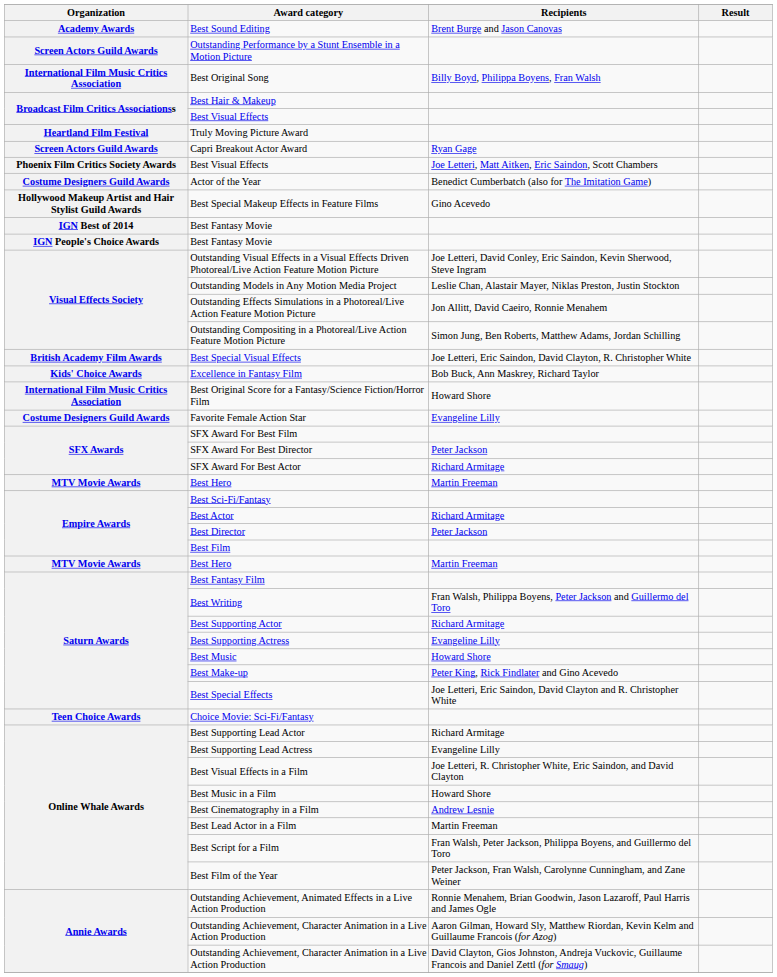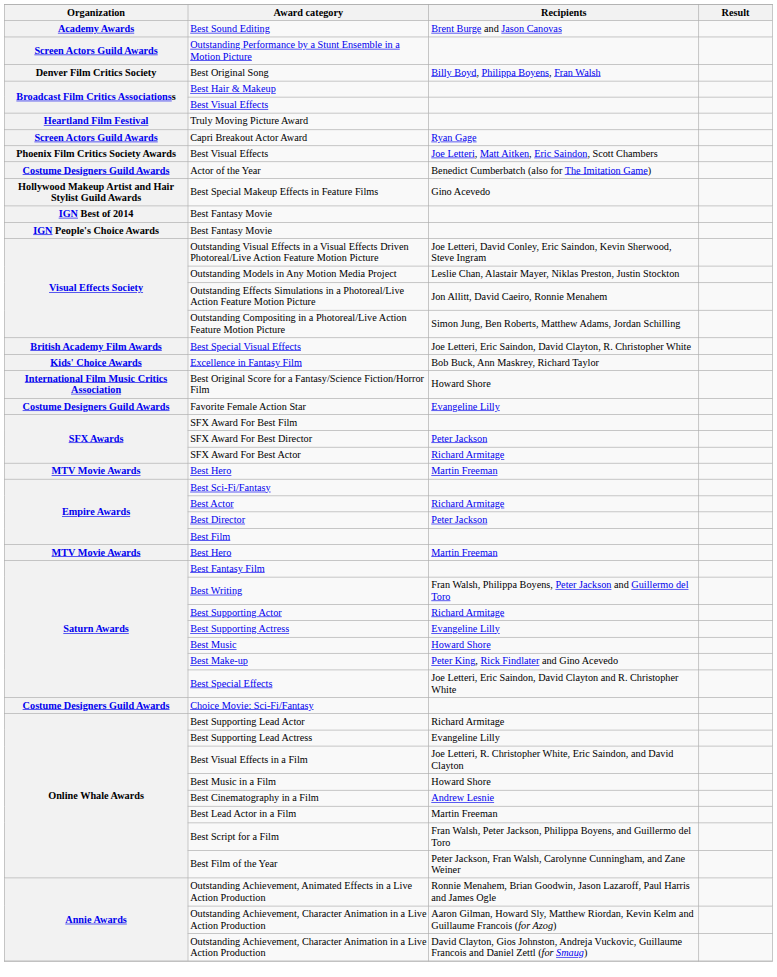 <table class="wikitable" width="95%" cellpadding="5">
 <tr bgcolor="#CCCCCC" align="center">
 </tr>
 <tr>
 <th width=120>Organization</th>
 <th width=160>Award category</th>
 <th width=180>Recipients</th>
 <th width="10">Result</th>
 </tr>
 <tr>
 <th><a href='#'>Academy Awards</a></th>
 <td><a href='#'>Best Sound Editing</a></td>
 <td><a href='#'>Brent Burge</a> and <a href='#'>Jason Canovas</a></td>
 <td></td>
 </tr>
 <tr>
 <th><a href='#'>Screen Actors Guild Awards</a></th>
 <td><a href='#'>Outstanding Performance by a Stunt Ensemble in a Motion Picture</a></td>
 <td></td>
 <td></td>
 </tr>
 <tr>
-<th><a href='#'>International Film Music Critics Association</a></th>
+<th>Denver Film Critics Society</th>
 <td>Best Original Song</td>
 <td><a href='#'>Billy Boyd</a>, <a href='#'>Philippa Boyens</a>, <a href='#'>Fran Walsh</a></td>
 <td></td>
 </tr>
 <tr>
 <th rowspan="2"><a href='#'>Broadcast Film Critics Associations</a>s</th>
 <td><a href='#'>Best Hair & Makeup</a></td>
 <td></td>
 <td></td>
 </tr>
 <tr>
 <td><a href='#'>Best Visual Effects</a></td>
 <td></td>
 <td></td>
 </tr>
 <tr>
 <th><a href='#'>Heartland Film Festival</a></th>
 <td>Truly Moving Picture Award</td>
 <td></td>
 <td></td>
 </tr>
 <tr>
 <th><a href='#'>Screen Actors Guild Awards</a></th>
 <td>Capri Breakout Actor Award</td>
 <td><a href='#'>Ryan Gage</a></td>
 <td></td>
 </tr>
 <tr>
 <th>Phoenix Film Critics Society Awards</th>
 <td>Best Visual Effects</td>
 <td><a href='#'>Joe Letteri</a>, <a href='#'>Matt Aitken</a>, <a href='#'>Eric Saindon</a>, Scott Chambers</td>
 <td></td>
 </tr>
 <tr>
 <th><a href='#'>Costume Designers Guild Awards</a></th>
 <td>Actor of the Year</td>
 <td>Benedict Cumberbatch (also for <a href='#'>The Imitation Game</a>)</td>
 <td></td>
 </tr>
 <tr>
 <th>Hollywood Makeup Artist and Hair Stylist Guild Awards</th>
 <td>Best Special Makeup Effects in Feature Films</td>
 <td>Gino Acevedo</td>
 <td></td>
 </tr>
 <tr>
 <th><a href='#'>IGN</a> Best of 2014</th>
 <td>Best Fantasy Movie</td>
 <td></td>
 <td></td>
 </tr>
 <tr>
 <th><a href='#'>IGN</a> People's Choice Awards</th>
 <td>Best Fantasy Movie</td>
 <td></td>
 <td></td>
 </tr>
 <tr>
 <th rowspan="4"><a href='#'>Visual Effects Society</a></th>
 <td>Outstanding Visual Effects in a Visual Effects Driven Photoreal/Live Action Feature Motion Picture</td>
 <td>Joe Letteri, David Conley, Eric Saindon, Kevin Sherwood, Steve Ingram</td>
 <td></td>
 </tr>
 <tr>
 <td>Outstanding Models in Any Motion Media Project</td>
 <td>Leslie Chan, Alastair Mayer, Niklas Preston, Justin Stockton</td>
 <td></td>
 </tr>
 <tr>
 <td>Outstanding Effects Simulations in a Photoreal/Live Action Feature Motion Picture</td>
 <td>Jon Allitt, David Caeiro, Ronnie Menahem</td>
 <td></td>
 </tr>
 <tr>
 <td>Outstanding Compositing in a Photoreal/Live Action Feature Motion Picture</td>
 <td>Simon Jung, Ben Roberts, Matthew Adams, Jordan Schilling</td>
 <td></td>
 </tr>
 <tr>
 <th><a href='#'>British Academy Film Awards</a></th>
 <td><a href='#'>Best Special Visual Effects</a></td>
 <td>Joe Letteri, Eric Saindon, David Clayton, R. Christopher White</td>
 <td></td>
 </tr>
 <tr>
 <th><a href='#'>Kids' Choice Awards</a></th>
 <td><a href='#'>Excellence in Fantasy Film</a></td>
 <td>Bob Buck, Ann Maskrey, Richard Taylor</td>
 <td></td>
 </tr>
 <tr>
 <th><a href='#'>International Film Music Critics Association</a></th>
 <td>Best Original Score for a Fantasy/Science Fiction/Horror Film</td>
 <td>Howard Shore</td>
 <td></td>
 </tr>
 <tr>
 <th><a href='#'>Costume Designers Guild Awards</a></th>
 <td>Favorite Female Action Star</td>
 <td><a href='#'>Evangeline Lilly</a></td>
 <td></td>
 </tr>
 <tr>
 <th rowspan="3"><a href='#'>SFX Awards</a></th>
 <td>SFX Award For Best Film</td>
 <td></td>
 <td></td>
 </tr>
 <tr>
 <td>SFX Award For Best Director</td>
 <td><a href='#'>Peter Jackson</a></td>
 <td></td>
 </tr>
 <tr>
 <td>SFX Award For Best Actor</td>
 <td><a href='#'>Richard Armitage</a></td>
 <td></td>
 </tr>
 <tr>
 <th><a href='#'>MTV Movie Awards</a></th>
 <td><a href='#'>Best Hero</a></td>
 <td><a href='#'>Martin Freeman</a></td>
 <td></td>
 </tr>
 <tr>
 <th rowspan="4"><a href='#'>Empire Awards</a></th>
 <td><a href='#'>Best Sci-Fi/Fantasy</a></td>
 <td></td>
 <td></td>
 </tr>
 <tr>
 <td><a href='#'>Best Actor</a></td>
 <td><a href='#'>Richard Armitage</a></td>
 <td></td>
 </tr>
 <tr>
 <td><a href='#'>Best Director</a></td>
 <td><a href='#'>Peter Jackson</a></td>
 <td></td>
 </tr>
 <tr>
 <td><a href='#'>Best Film</a></td>
 <td></td>
 <td></td>
 </tr>
 <tr>
 <th><a href='#'>MTV Movie Awards</a></th>
 <td><a href='#'>Best Hero</a></td>
 <td><a href='#'>Martin Freeman</a></td>
 <td></td>
 </tr>
 <tr>
 <th rowspan="7"><a href='#'>Saturn Awards</a></th>
 <td><a href='#'>Best Fantasy Film</a></td>
 <td></td>
 <td></td>
 </tr>
 <tr>
 <td><a href='#'>Best Writing</a></td>
 <td>Fran Walsh, Philippa Boyens, <a href='#'>Peter Jackson</a> and <a href='#'>Guillermo del Toro</a></td>
 <td></td>
 </tr>
 <tr>
 <td><a href='#'>Best Supporting Actor</a></td>
 <td><a href='#'>Richard Armitage</a></td>
 <td></td>
 </tr>
 <tr>
 <td><a href='#'>Best Supporting Actress</a></td>
 <td><a href='#'>Evangeline Lilly</a></td>
 <td></td>
 </tr>
 <tr>
 <td><a href='#'>Best Music</a></td>
 <td><a href='#'>Howard Shore</a></td>
 <td></td>
 </tr>
 <tr>
 <td><a href='#'>Best Make-up</a></td>
 <td><a href='#'>Peter King</a>, <a href='#'>Rick Findlater</a> and Gino Acevedo</td>
 <td></td>
 </tr>
 <tr>
 <td><a href='#'>Best Special Effects</a></td>
 <td>Joe Letteri, Eric Saindon, David Clayton and R. Christopher White</td>
 <td></td>
 </tr>
 <tr>
-<th><a href='#'>Teen Choice Awards</a></th>
+<th><a href='#'>Costume Designers Guild Awards</a></th>
 <td><a href='#'>Choice Movie: Sci-Fi/Fantasy</a></td>
 <td></td>
 <td></td>
 </tr>
 <tr>
 <th rowspan="8">Online Whale Awards</th>
 <td>Best Supporting Lead Actor</td>
 <td>Richard Armitage</td>
 <td></td>
 </tr>
 <tr>
 <td>Best Supporting Lead Actress</td>
 <td>Evangeline Lilly</td>
 <td></td>
 </tr>
 <tr>
 <td>Best Visual Effects in a Film</td>
 <td>Joe Letteri, R. Christopher White, Eric Saindon, and David Clayton</td>
 <td></td>
 </tr>
 <tr>
 <td>Best Music in a Film</td>
 <td>Howard Shore</td>
 <td></td>
 </tr>
 <tr>
 <td>Best Cinematography in a Film</td>
 <td><a href='#'>Andrew Lesnie</a></td>
 <td></td>
 </tr>
 <tr>
 <td>Best Lead Actor in a Film</td>
 <td>Martin Freeman</td>
 <td></td>
 </tr>
 <tr>
 <td>Best Script for a Film</td>
 <td>Fran Walsh, Peter Jackson, Philippa Boyens, and  Guillermo del Toro</td>
 <td></td>
 </tr>
 <tr>
 <td>Best Film of the Year</td>
 <td>Peter Jackson, Fran Walsh, Carolynne Cunningham, and Zane Weiner</td>
 <td></td>
 </tr>
 <tr>
 <th rowspan="3"><a href='#'>Annie Awards</a></th>
 <td>Outstanding Achievement, Animated Effects in a Live Action Production</td>
 <td>Ronnie Menahem, Brian Goodwin, Jason Lazaroff, Paul Harris and James Ogle</td>
 <td></td>
 </tr>
 <tr>
 <td>Outstanding Achievement, Character Animation in a Live Action Production</td>
 <td>Aaron Gilman, Howard Sly, Matthew Riordan, Kevin Kelm and Guillaume Francois (<em>for Azog</em>)</td>
 <td></td>
 </tr>
 <tr>
 <td>Outstanding Achievement, Character Animation in a Live Action Production</td>
 <td>David Clayton, Gios Johnston, Andreja Vuckovic, Guillaume Francois and Daniel Zettl (<em>for <a href='#'>Smaug</a></em>)</td>
 <td></td>
 </tr>
 <tr>
 </tr>
 </table>
